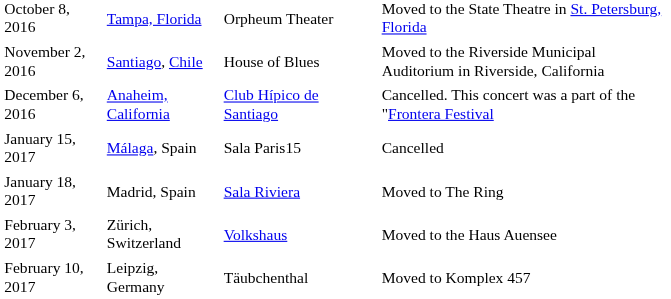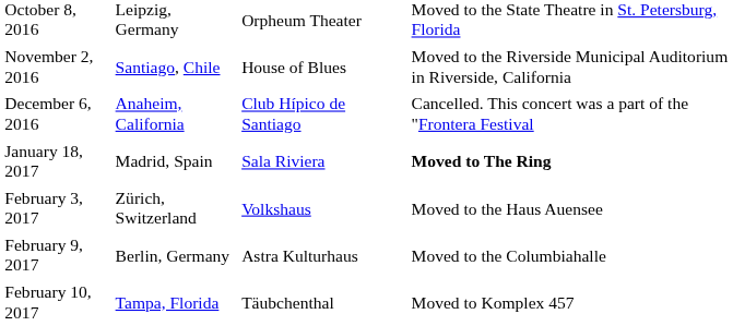 <table cellpadding="2" style="border:0 solid darkgrey; font-size:90%">
 <tr>
 <th style="width:150px;"></th>
 <th style="width:175px;"></th>
 <th style="width:275px;"></th>
 <th style="width:700px;"></th>
 </tr>
 <tr border="0">
 </tr>
 <tr>
 <td>October 8, 2016</td>
-<td><a href='#'>Tampa, Florida</a></td>
+<td>Leipzig, Germany</td>
 <td>Orpheum Theater</td>
 <td>Moved to the State Theatre in <a href='#'>St. Petersburg, Florida</a></td>
 </tr>
 <tr>
 <td>November 2, 2016</td>
 <td><a href='#'>Santiago</a>, <a href='#'>Chile</a></td>
 <td>House of Blues</td>
 <td>Moved to the Riverside Municipal Auditorium in Riverside, California</td>
 </tr>
 <tr>
 <td>December 6, 2016</td>
 <td><a href='#'>Anaheim, California</a></td>
 <td><a href='#'>Club Hípico de Santiago</a></td>
 <td>Cancelled. This concert was a part of the "<a href='#'>Frontera Festival</a></td>
 </tr>
 <tr>
-<td>January 15, 2017</td>
-<td><a href='#'>Málaga</a>, Spain</td>
-<td>Sala Paris15</td>
-<td>Cancelled</td>
-</tr>
-<tr>
 <td>January 18, 2017</td>
 <td>Madrid, Spain</td>
 <td><a href='#'>Sala Riviera</a></td>
-<td>Moved to The Ring</td>
+<td><strong>Moved to The Ring</strong></td>
 </tr>
 <tr>
 <td>February 3, 2017</td>
 <td>Zürich, Switzerland</td>
 <td><a href='#'>Volkshaus</a></td>
 <td>Moved to the Haus Auensee</td>
 </tr>
 <tr>
+<td>February 9, 2017</td>
+<td>Berlin, Germany</td>
+<td>Astra Kulturhaus</td>
+<td>Moved to the Columbiahalle</td>
+</tr>
+<tr>
 <td>February 10, 2017</td>
-<td>Leipzig, Germany</td>
+<td><a href='#'>Tampa, Florida</a></td>
 <td>Täubchenthal</td>
 <td>Moved to Komplex 457</td>
 </tr>
 <tr>
 </tr>
 </table>
